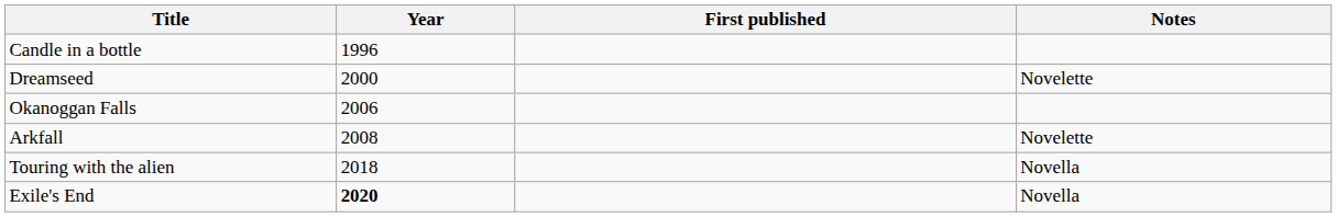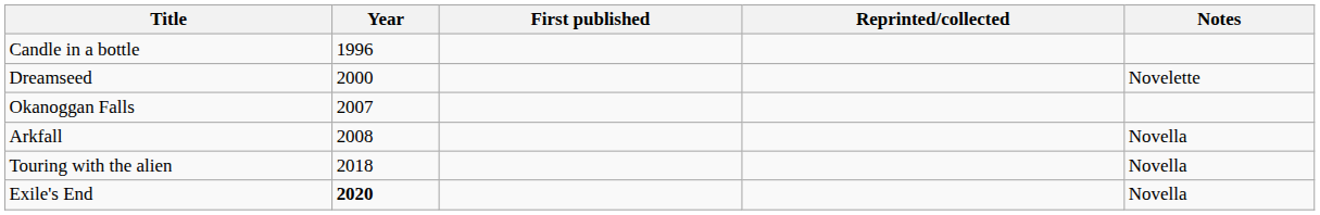 <table class="wikitable sortable" width="90%">
 <tr>
 <th width="25%">Title</th>
 <th>Year</th>
 <th>First published</th>
+<th>Reprinted/collected</th>
 <th>Notes</th>
 </tr>
 <tr>
 <td>Candle in a bottle</td>
 <td>1996</td>
 <td></td>
 <td></td>
+<td></td>
 </tr>
 <tr>
 <td>Dreamseed</td>
 <td>2000</td>
 <td></td>
+<td></td>
 <td>Novelette</td>
 </tr>
 <tr>
 <td>Okanoggan Falls</td>
-<td>2006</td>
+<td>2007</td>
+<td></td>
 <td></td>
 <td></td>
 </tr>
 <tr>
 <td>Arkfall</td>
 <td>2008</td>
 <td></td>
-<td>Novelette</td>
+<td></td>
+<td>Novella</td>
 </tr>
 <tr>
 <td>Touring with the alien</td>
 <td>2018</td>
+<td></td>
 <td></td>
 <td>Novella</td>
 </tr>
 <tr>
 <td>Exile's End</td>
 <td><strong>2020</strong></td>
 <td></td>
+<td></td>
 <td>Novella</td>
 </tr>
 </table>
